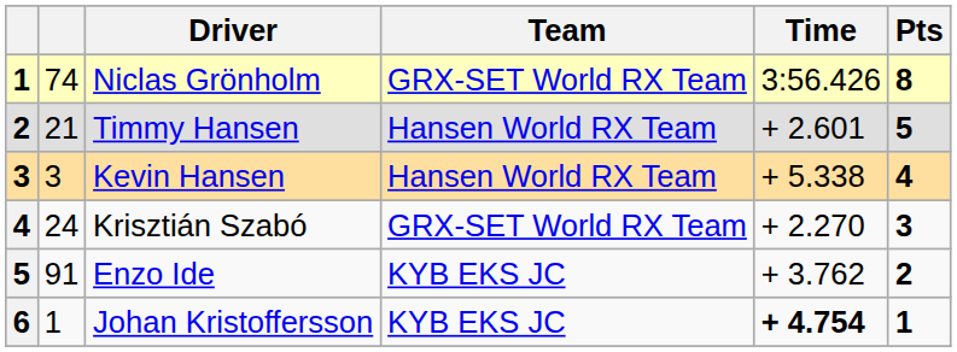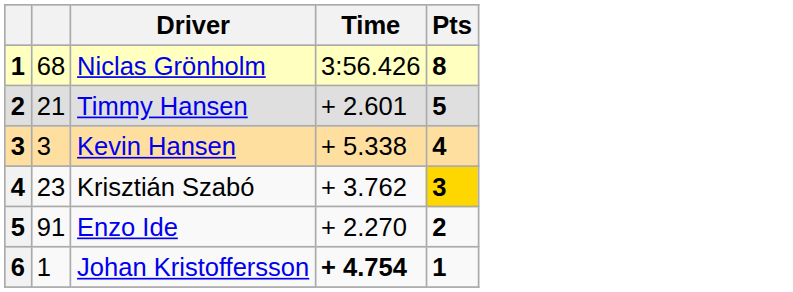 <table class="wikitable" style="font-size:95%">
 <tr>
 <th></th>
 <th></th>
 <th>Driver</th>
-<th>Team</th>
 <th>Time</th>
 <th>Pts</th>
 </tr>
 <tr>
 <th style="background:#ffffbf;">1</th>
-<td style="background:#ffffbf;">74</td>
+<td style="background:#ffffbf;">68</td>
 <td style="background:#ffffbf;"> <a href='#'>Niclas Grönholm</a></td>
-<td style="background:#ffffbf;"><a href='#'>GRX-SET World RX Team</a></td>
 <td style="background:#ffffbf;">3:56.426</td>
 <td style="background:#ffffbf;"><strong>8</strong></td>
 </tr>
 <tr>
 <th style="background:#dfdfdf;">2</th>
 <td style="background:#dfdfdf;">21</td>
 <td style="background:#dfdfdf;"> <a href='#'>Timmy Hansen</a></td>
-<td style="background:#dfdfdf;"><a href='#'>Hansen World RX Team</a></td>
 <td style="background:#dfdfdf;">+ 2.601</td>
 <td style="background:#dfdfdf;"><strong>5</strong></td>
 </tr>
 <tr>
 <th style="background:#ffdf9f;">3</th>
 <td style="background:#ffdf9f;">3</td>
 <td style="background:#ffdf9f;"> <a href='#'>Kevin Hansen</a></td>
-<td style="background:#ffdf9f;"><a href='#'>Hansen World RX Team</a></td>
 <td style="background:#ffdf9f;">+ 5.338</td>
 <td style="background:#ffdf9f;"><strong>4</strong></td>
 </tr>
 <tr>
 <th>4</th>
-<td>24</td>
+<td>23</td>
 <td> Krisztián Szabó</td>
-<td><a href='#'>GRX-SET World RX Team</a></td>
-<td>+ 2.270</td>
-<td><strong>3</strong></td>
+<td>+ 3.762</td>
+<td style="background: gold;"><strong>3</strong></td>
 </tr>
 <tr>
 <th>5</th>
 <td>91</td>
 <td> <a href='#'>Enzo Ide</a></td>
-<td><a href='#'>KYB EKS JC</a></td>
-<td>+ 3.762</td>
+<td>+ 2.270</td>
 <td><strong>2</strong></td>
 </tr>
 <tr>
 <th>6</th>
 <td>1</td>
 <td> <a href='#'>Johan Kristoffersson</a></td>
-<td><a href='#'>KYB EKS JC</a></td>
 <td><strong>+ 4.754</strong></td>
 <td><strong>1</strong></td>
 </tr>
 </table>
